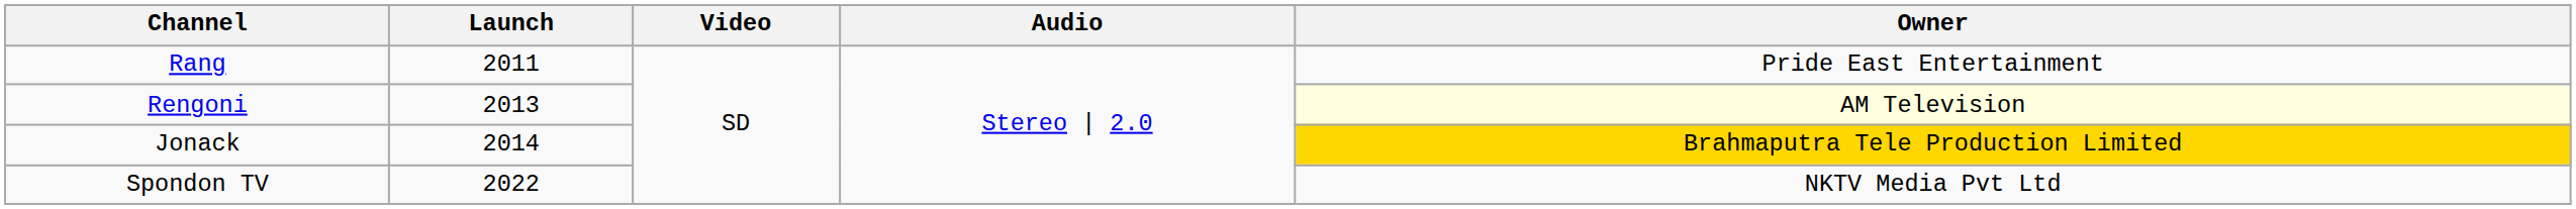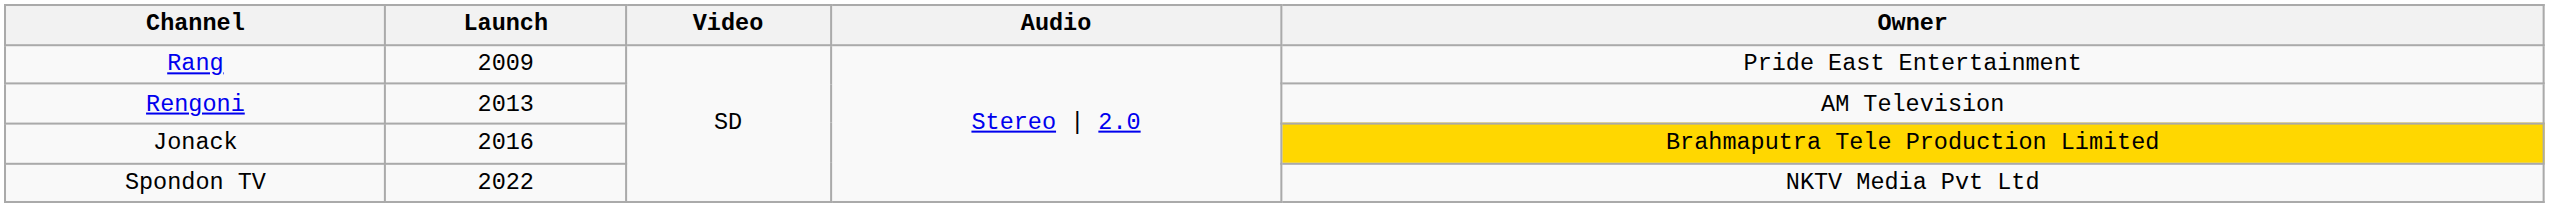 <table class="wikitable sortable" style="border-collapse:collapse; font-size: 90%; text-align:center" width="100%">
 <tr>
 <th>Channel</th>
 <th>Launch</th>
 <th>Video</th>
 <th>Audio</th>
 <th>Owner</th>
 </tr>
 <tr>
 <td><a href='#'>Rang</a></td>
-<td>2011</td>
+<td>2009</td>
 <td rowspan="4">SD</td>
 <td rowspan="4"><a href='#'>Stereo</a> | <a href='#'>2.0</a></td>
 <td>Pride East Entertainment</td>
 </tr>
 <tr>
 <td><a href='#'>Rengoni</a></td>
 <td>2013</td>
-<td style="background: lightyellow;">AM Television</td>
+<td>AM Television</td>
 </tr>
 <tr>
 <td>Jonack</td>
-<td>2014</td>
+<td>2016</td>
 <td style="background: gold;">Brahmaputra Tele Production Limited</td>
 </tr>
 <tr>
 <td>Spondon TV</td>
 <td>2022</td>
 <td>NKTV Media Pvt Ltd</td>
 </tr>
 </table>
